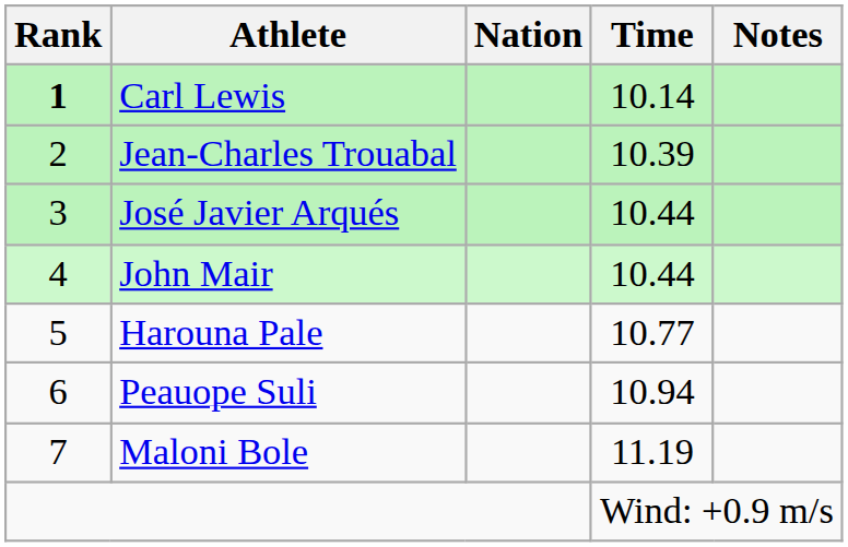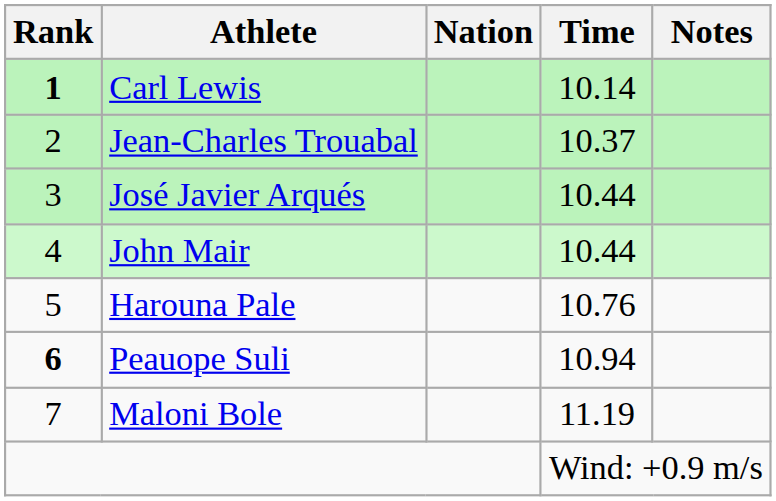 <table class="wikitable sortable" style="text-align:center">
 <tr>
 <th>Rank</th>
 <th>Athlete</th>
 <th>Nation</th>
 <th>Time</th>
 <th>Notes</th>
 </tr>
 <tr style="background:#bbf3bb;">
 <td><strong>1</strong></td>
 <td align=left><a href='#'>Carl Lewis</a></td>
 <td align=left></td>
 <td>10.14</td>
 <td></td>
 </tr>
 <tr style="background:#bbf3bb;">
 <td>2</td>
 <td align=left><a href='#'>Jean-Charles Trouabal</a></td>
 <td align=left></td>
-<td>10.39</td>
+<td>10.37</td>
 <td></td>
 </tr>
 <tr style="background:#bbf3bb;">
 <td>3</td>
 <td align=left><a href='#'>José Javier Arqués</a></td>
 <td align=left></td>
 <td>10.44</td>
 <td></td>
 </tr>
 <tr style="background:#ccf9cc;">
 <td>4</td>
 <td align=left><a href='#'>John Mair</a></td>
 <td align=left></td>
 <td>10.44</td>
 <td></td>
 </tr>
 <tr>
 <td>5</td>
 <td align=left><a href='#'>Harouna Pale</a></td>
 <td align=left></td>
-<td>10.77</td>
+<td>10.76</td>
 <td></td>
 </tr>
 <tr>
-<td>6</td>
+<td><strong>6</strong></td>
 <td align=left><a href='#'>Peauope Suli</a></td>
 <td align=left></td>
 <td>10.94</td>
 <td></td>
 </tr>
 <tr>
 <td>7</td>
 <td align=left><a href='#'>Maloni Bole</a></td>
 <td align=left></td>
 <td>11.19</td>
 <td></td>
 </tr>
 <tr class="sortbottom">
 <td colspan=3></td>
 <td colspan="3" style="text-align:left;">Wind: +0.9 m/s</td>
 </tr>
 </table>
